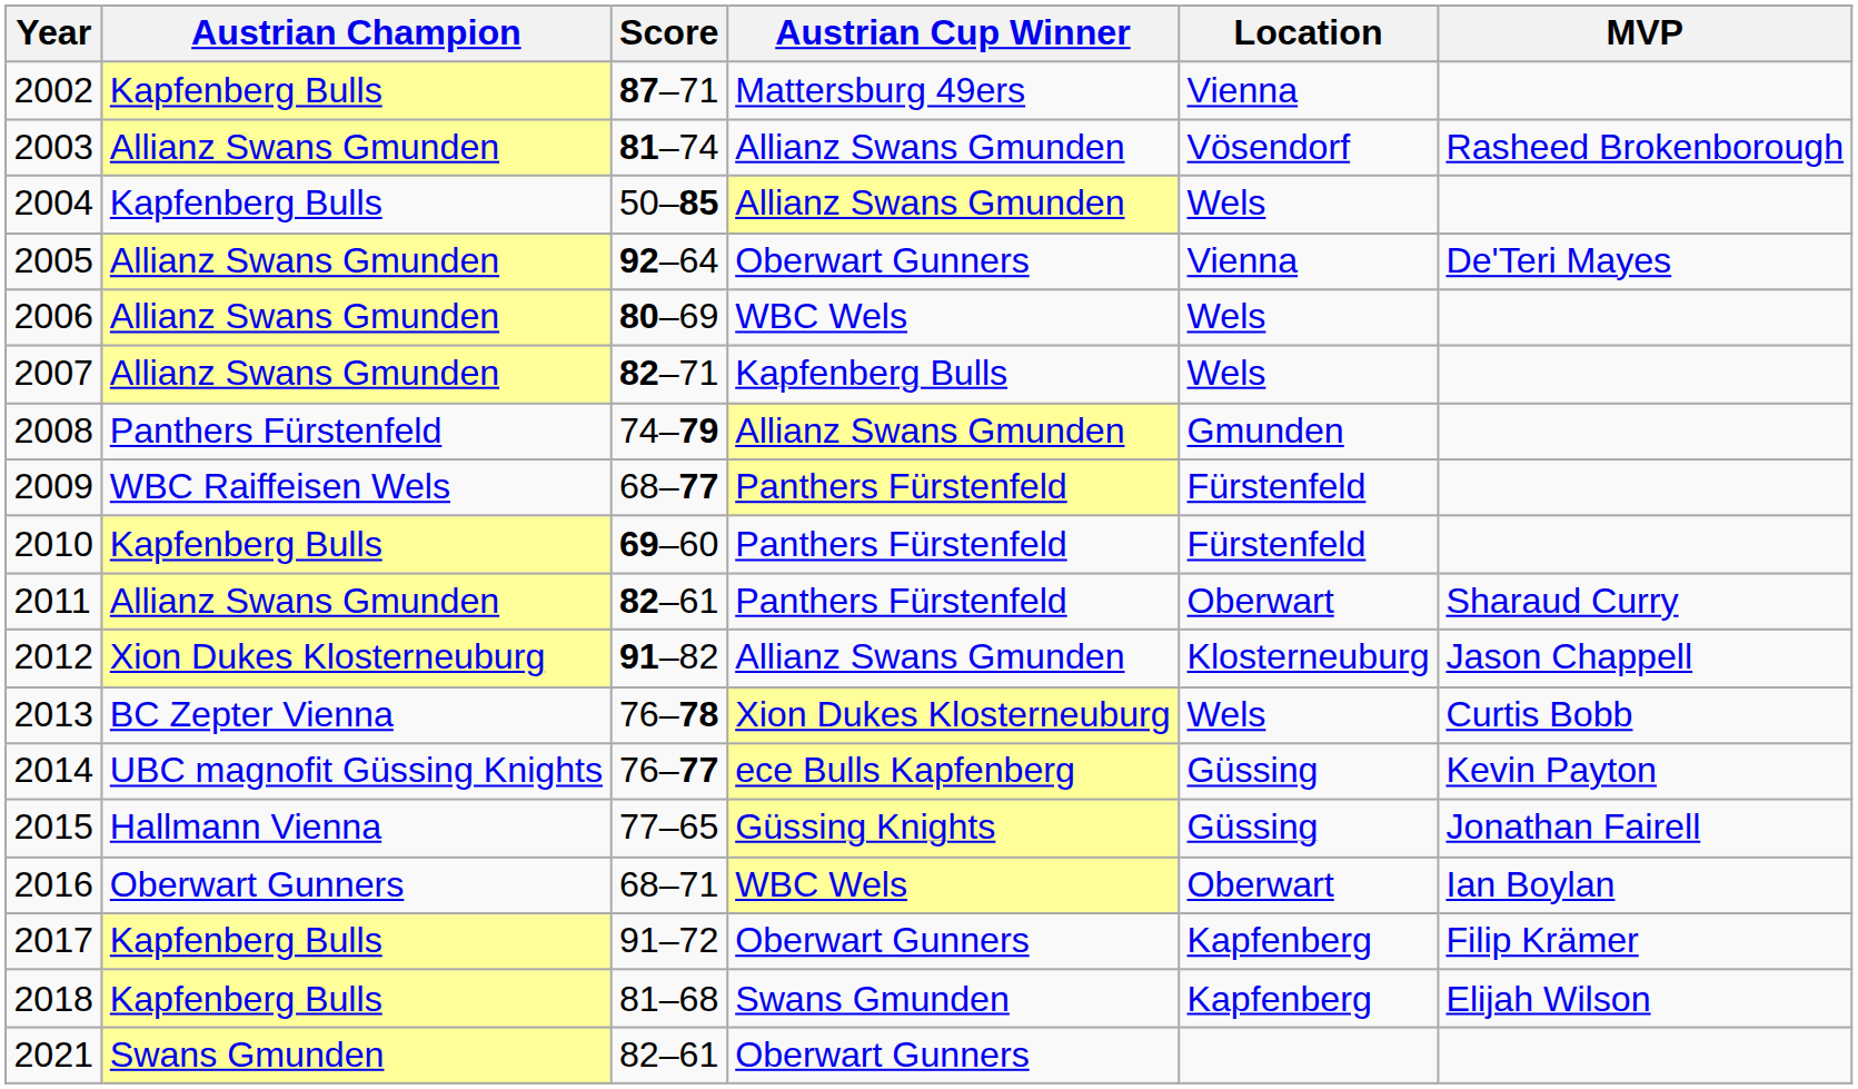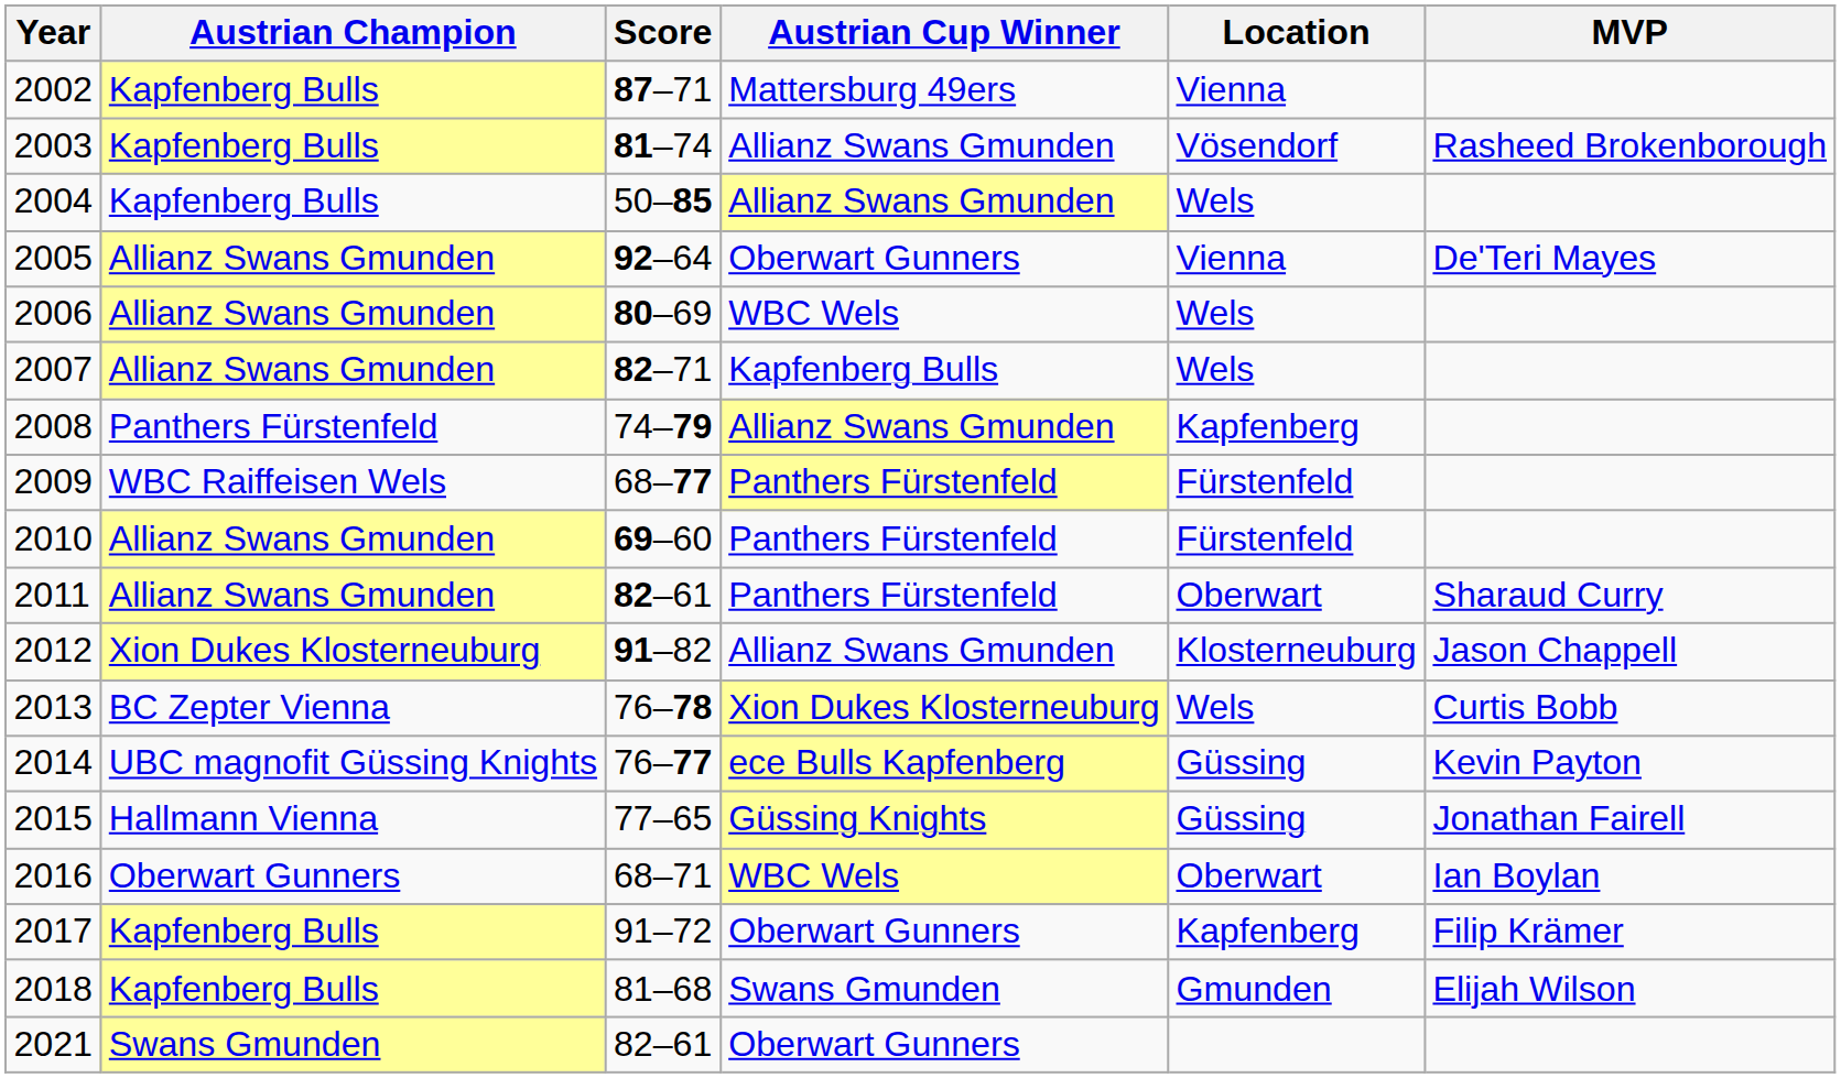 <table class="wikitable">
 <tr>
 <th>Year</th>
 <th><a href='#'>Austrian Champion</a></th>
 <th>Score</th>
 <th><a href='#'>Austrian Cup Winner</a></th>
 <th>Location</th>
 <th>MVP</th>
 </tr>
 <tr>
 <td>2002</td>
 <td style="background:#ff9;"><a href='#'>Kapfenberg Bulls</a></td>
 <td><strong>87</strong>–71</td>
 <td><a href='#'>Mattersburg 49ers</a></td>
 <td><a href='#'>Vienna</a></td>
 <td></td>
 </tr>
 <tr>
 <td>2003</td>
-<td style="background:#ff9;"><a href='#'>Allianz Swans Gmunden</a></td>
+<td style="background:#ff9;"><a href='#'>Kapfenberg Bulls</a></td>
 <td><strong>81</strong>–74</td>
 <td><a href='#'>Allianz Swans Gmunden</a></td>
 <td><a href='#'>Vösendorf</a></td>
 <td> <a href='#'>Rasheed Brokenborough</a></td>
 </tr>
 <tr>
 <td>2004</td>
 <td><a href='#'>Kapfenberg Bulls</a></td>
 <td>50–<strong>85</strong></td>
 <td style="background:#ff9;"><a href='#'>Allianz Swans Gmunden</a></td>
 <td><a href='#'>Wels</a></td>
 <td></td>
 </tr>
 <tr>
 <td>2005</td>
 <td style="background:#ff9;"><a href='#'>Allianz Swans Gmunden</a></td>
 <td><strong>92</strong>–64</td>
 <td><a href='#'>Oberwart Gunners</a></td>
 <td><a href='#'>Vienna</a></td>
 <td> <a href='#'>De'Teri Mayes</a></td>
 </tr>
 <tr>
 <td>2006</td>
 <td style="background:#ff9;"><a href='#'>Allianz Swans Gmunden</a></td>
 <td><strong>80</strong>–69</td>
 <td><a href='#'>WBC Wels</a></td>
 <td><a href='#'>Wels</a></td>
 <td></td>
 </tr>
 <tr>
 <td>2007</td>
 <td style="background:#ff9;"><a href='#'>Allianz Swans Gmunden</a></td>
 <td><strong>82</strong>–71</td>
 <td><a href='#'>Kapfenberg Bulls</a></td>
 <td><a href='#'>Wels</a></td>
 <td></td>
 </tr>
 <tr>
 <td>2008</td>
 <td><a href='#'>Panthers Fürstenfeld</a></td>
 <td>74–<strong>79</strong></td>
 <td style="background:#ff9;"><a href='#'>Allianz Swans Gmunden</a></td>
-<td><a href='#'>Gmunden</a></td>
+<td><a href='#'>Kapfenberg</a></td>
 <td></td>
 </tr>
 <tr>
 <td>2009</td>
 <td><a href='#'>WBC Raiffeisen Wels</a></td>
 <td>68–<strong>77</strong></td>
 <td style="background:#ff9;"><a href='#'>Panthers Fürstenfeld</a></td>
 <td><a href='#'>Fürstenfeld</a></td>
 <td></td>
 </tr>
 <tr>
 <td>2010</td>
-<td style="background:#ff9;"><a href='#'>Kapfenberg Bulls</a></td>
+<td style="background:#ff9;"><a href='#'>Allianz Swans Gmunden</a></td>
 <td><strong>69</strong>–60</td>
 <td><a href='#'>Panthers Fürstenfeld</a></td>
 <td><a href='#'>Fürstenfeld</a></td>
 <td></td>
 </tr>
 <tr>
 <td>2011</td>
 <td style="background:#ff9;"><a href='#'>Allianz Swans Gmunden</a></td>
 <td><strong>82</strong>–61</td>
 <td><a href='#'>Panthers Fürstenfeld</a></td>
 <td><a href='#'>Oberwart</a></td>
 <td> <a href='#'>Sharaud Curry</a></td>
 </tr>
 <tr>
 <td>2012</td>
 <td style="background:#ff9;"><a href='#'>Xion Dukes Klosterneuburg</a></td>
 <td><strong>91</strong>–82</td>
 <td><a href='#'>Allianz Swans Gmunden</a></td>
 <td><a href='#'>Klosterneuburg</a></td>
 <td> <a href='#'>Jason Chappell</a></td>
 </tr>
 <tr>
 <td>2013</td>
 <td><a href='#'>BC Zepter Vienna</a></td>
 <td>76–<strong>78</strong></td>
 <td style="background:#ff9;"><a href='#'>Xion Dukes Klosterneuburg</a></td>
 <td><a href='#'>Wels</a></td>
 <td> <a href='#'>Curtis Bobb</a></td>
 </tr>
 <tr>
 <td>2014</td>
 <td><a href='#'>UBC magnofit Güssing Knights</a></td>
 <td>76–<strong>77</strong></td>
 <td style="background:#ff9;"><a href='#'>ece Bulls Kapfenberg</a></td>
 <td><a href='#'>Güssing</a></td>
 <td> <a href='#'>Kevin Payton</a></td>
 </tr>
 <tr>
 <td>2015</td>
 <td><a href='#'>Hallmann Vienna</a></td>
 <td>77–65</td>
 <td style="background:#ff9;"><a href='#'>Güssing Knights</a></td>
 <td><a href='#'>Güssing</a></td>
 <td> <a href='#'>Jonathan Fairell</a></td>
 </tr>
 <tr>
 <td>2016</td>
 <td><a href='#'>Oberwart Gunners</a></td>
 <td>68–71</td>
 <td style="background:#ff9;"><a href='#'>WBC Wels</a></td>
 <td><a href='#'>Oberwart</a></td>
 <td> <a href='#'>Ian Boylan</a></td>
 </tr>
 <tr>
 <td>2017</td>
 <td style="background:#ff9;"><a href='#'>Kapfenberg Bulls</a></td>
 <td>91–72</td>
 <td><a href='#'>Oberwart Gunners</a></td>
 <td><a href='#'>Kapfenberg</a></td>
 <td> <a href='#'>Filip Krämer</a></td>
 </tr>
 <tr>
 <td>2018</td>
 <td style="background:#ff9;"><a href='#'>Kapfenberg Bulls</a></td>
 <td>81–68</td>
 <td><a href='#'>Swans Gmunden</a></td>
-<td><a href='#'>Kapfenberg</a></td>
+<td><a href='#'>Gmunden</a></td>
 <td> <a href='#'>Elijah Wilson</a></td>
 </tr>
 <tr>
 <td>2021</td>
 <td style="background:#ff9;"><a href='#'>Swans Gmunden</a></td>
 <td>82–61</td>
 <td><a href='#'>Oberwart Gunners</a></td>
 <td></td>
 <td></td>
 </tr>
 </table>
